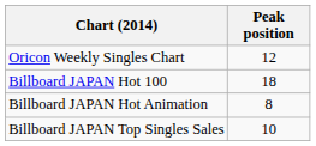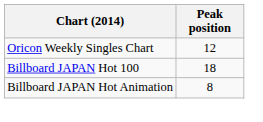 <table class="wikitable plainrowheaders" style="text-align:center;">
 <tr>
 <th>Chart (2014)</th>
 <th style="width:5em;">Peak position</th>
 </tr>
 <tr>
 <td style="text-align:left;"><a href='#'>Oricon</a> Weekly Singles Chart</td>
 <td>12</td>
 </tr>
 <tr>
 <td style="text-align:left;"><a href='#'>Billboard JAPAN</a> Hot 100</td>
 <td>18</td>
 </tr>
 <tr>
 <td style="text-align:left;">Billboard JAPAN Hot Animation</td>
 <td>8</td>
 </tr>
-<tr>
-<td style="text-align:left;">Billboard JAPAN Top Singles Sales</td>
-<td>10</td>
-</tr>
 </table>
